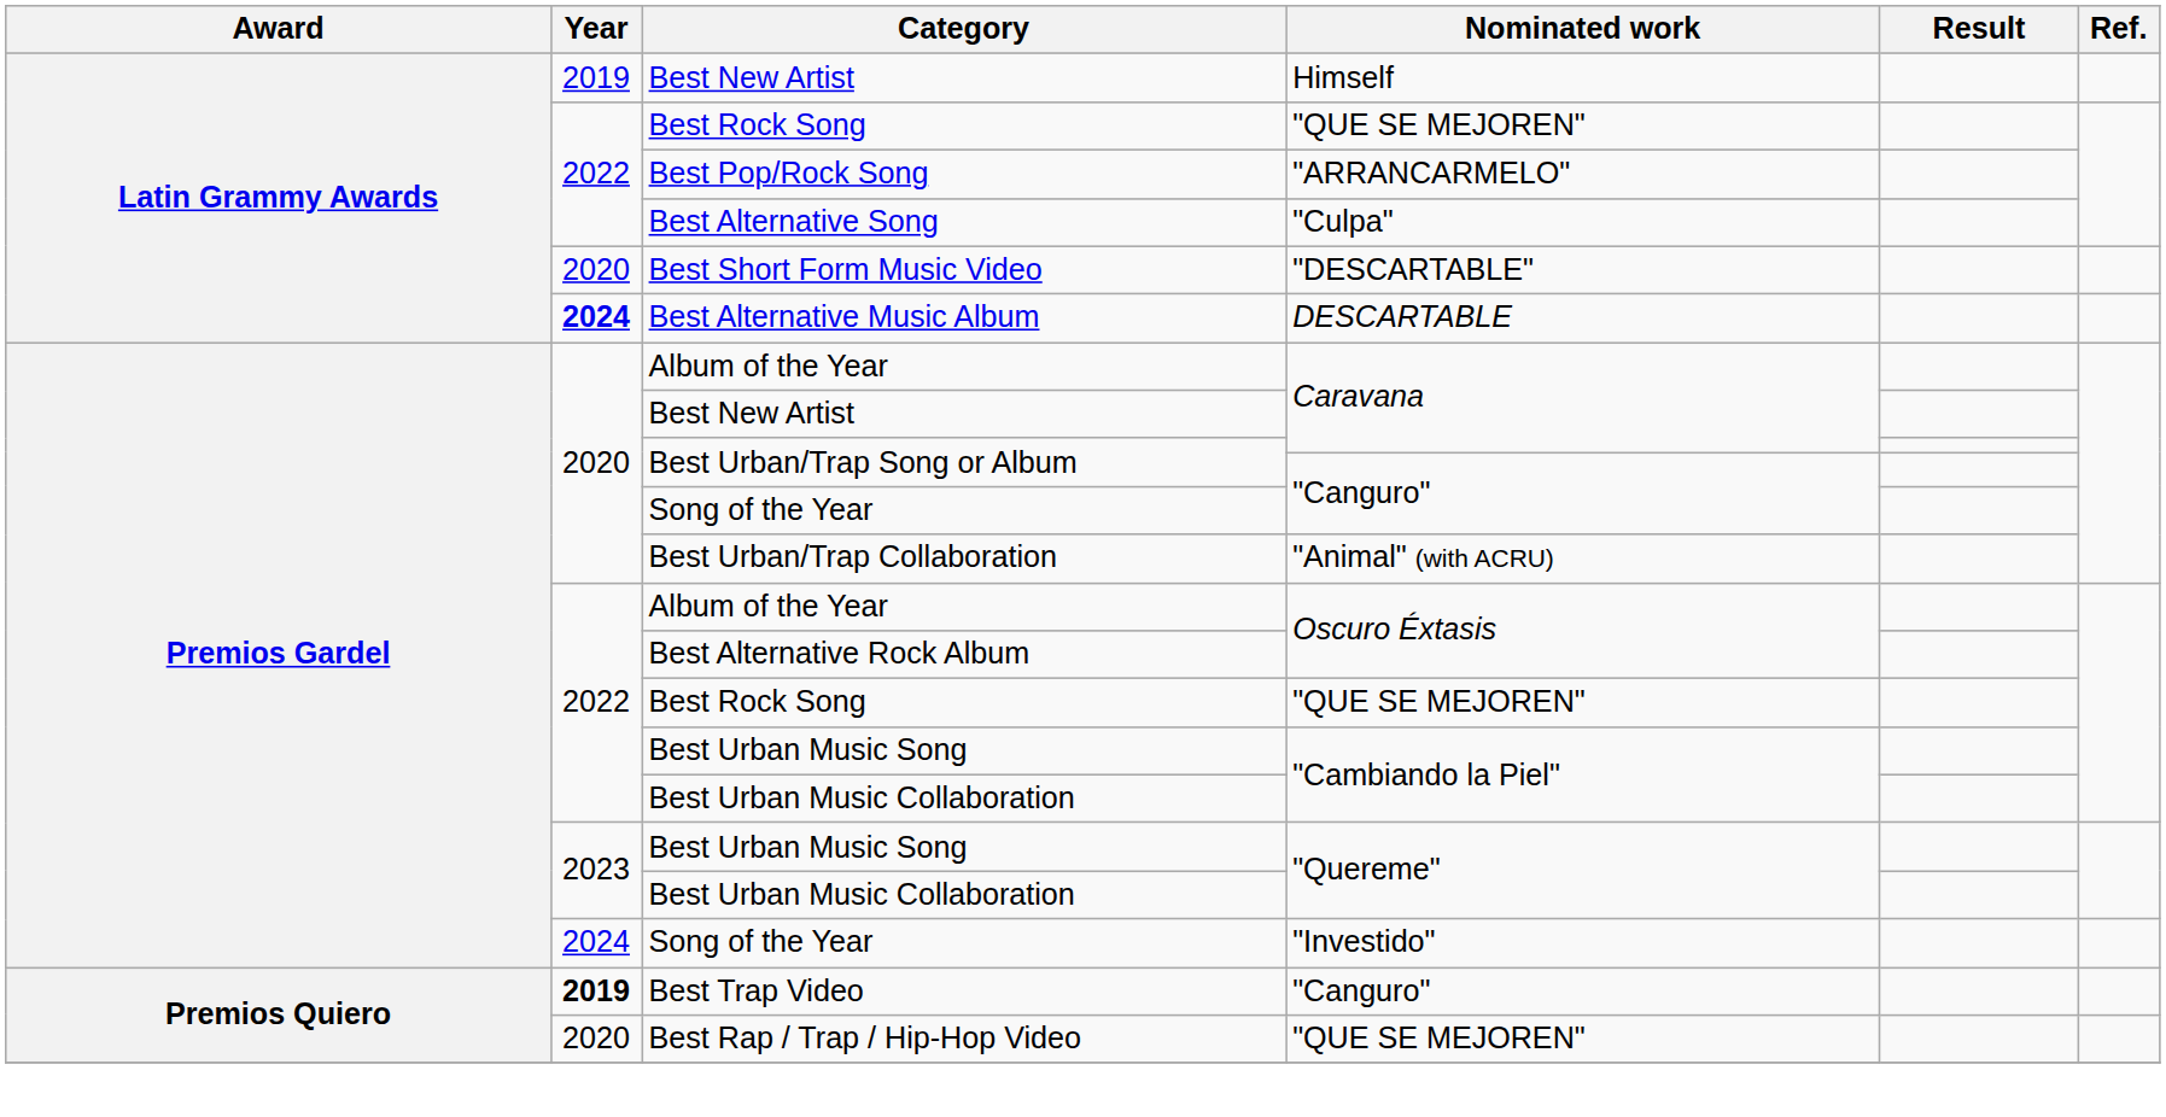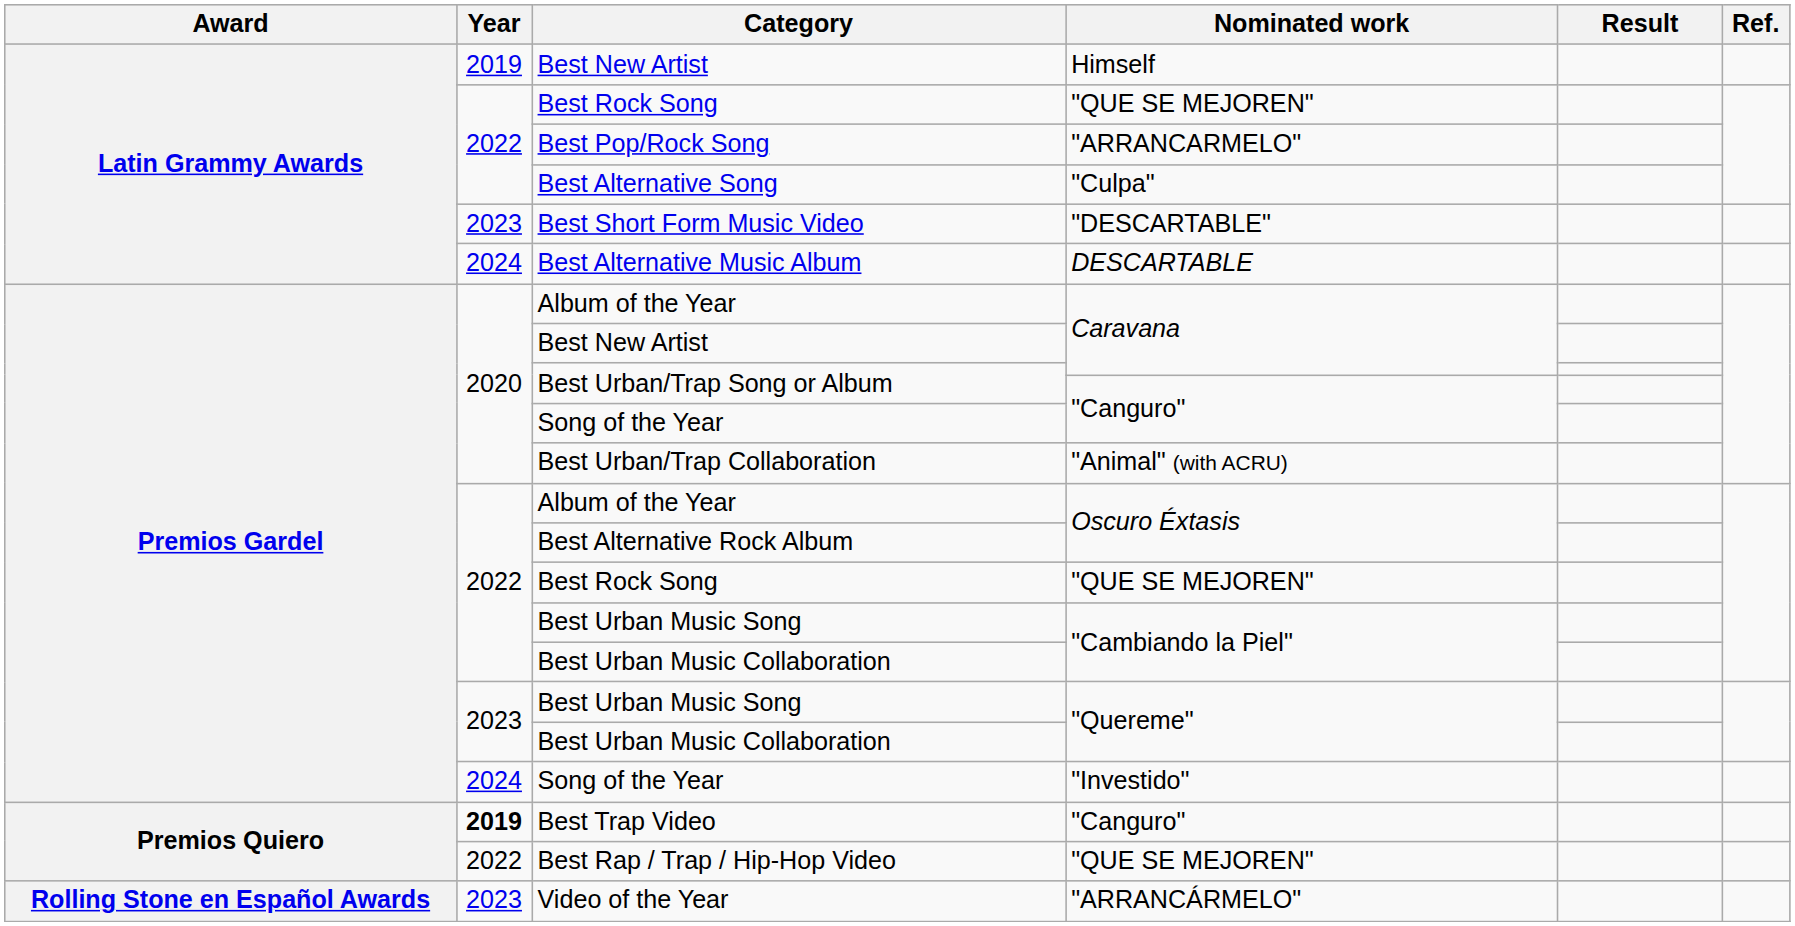 <table class="wikitable sortable plainrowheaders" style="width:90%;">
 <tr>
 <th style="width:22%;">Award</th>
 <th width=3%>Year</th>
 <th style="width:26%;">Category</th>
 <th style="width:24%;">Nominated work</th>
 <th style="width:8%;">Result</th>
 <th style="width:3%;">Ref.</th>
 </tr>
 <tr>
 <th rowspan="6" scope="row"><a href='#'>Latin Grammy Awards</a></th>
 <td style="text-align:center;"><a href='#'>2019</a></td>
 <td><a href='#'>Best New Artist</a></td>
 <td>Himself</td>
 <td></td>
 <td></td>
 </tr>
 <tr>
 <td rowspan="3" style="text-align:center;"><a href='#'>2022</a></td>
 <td><a href='#'>Best Rock Song</a></td>
 <td>"QUE SE MEJOREN"</td>
 <td></td>
 <td rowspan="3"></td>
 </tr>
 <tr>
 <td><a href='#'>Best Pop/Rock Song</a></td>
 <td>"ARRANCARMELO"</td>
 <td></td>
 </tr>
 <tr>
 <td><a href='#'>Best Alternative Song</a></td>
 <td>"Culpa" </td>
 <td></td>
 </tr>
 <tr>
-<td align="center"><a href='#'>2020</a></td>
+<td align="center"><a href='#'>2023</a></td>
 <td><a href='#'>Best Short Form Music Video</a></td>
 <td>"DESCARTABLE"</td>
 <td></td>
 <td></td>
 </tr>
 <tr>
-<td align="center"><strong><a href='#'>2024</a></strong></td>
+<td align="center"><a href='#'>2024</a></td>
 <td><a href='#'>Best Alternative Music Album</a></td>
 <td><em>DESCARTABLE</em></td>
 <td></td>
 <td align="center"></td>
 </tr>
 <tr>
 <th rowspan="14" scope="row"><a href='#'>Premios Gardel</a> </th>
 <td rowspan="6" style="text-align:center;">2020</td>
 <td>Album of the Year</td>
 <td rowspan="3"><em>Caravana</em></td>
 <td></td>
 <td rowspan="6"></td>
 </tr>
 <tr>
 <td>Best New Artist</td>
 <td></td>
 </tr>
 <tr>
 <td rowspan="2">Best Urban/Trap Song or Album</td>
 <td></td>
 </tr>
 <tr>
 <td rowspan="2">"Canguro"</td>
 <td></td>
 </tr>
 <tr>
 <td>Song of the Year</td>
 <td></td>
 </tr>
 <tr>
 <td>Best Urban/Trap Collaboration</td>
 <td>"Animal" <small>(with ACRU)</small></td>
 <td></td>
 </tr>
 <tr>
 <td rowspan="5" align="center">2022</td>
 <td>Album of the Year</td>
 <td rowspan="2"><em>Oscuro Éxtasis</em></td>
 <td></td>
 <td rowspan="5"></td>
 </tr>
 <tr>
 <td>Best Alternative Rock Album</td>
 <td></td>
 </tr>
 <tr>
 <td>Best Rock Song</td>
 <td>"QUE SE MEJOREN"</td>
 <td></td>
 </tr>
 <tr>
 <td>Best Urban Music Song</td>
 <td rowspan="2">"Cambiando la Piel" </td>
 <td></td>
 </tr>
 <tr>
 <td>Best Urban Music Collaboration</td>
 <td></td>
 </tr>
 <tr>
 <td rowspan="2" align="center">2023</td>
 <td>Best Urban Music Song</td>
 <td rowspan="2">"Quereme" </td>
 <td></td>
 <td rowspan="2"></td>
 </tr>
 <tr>
 <td>Best Urban Music Collaboration</td>
 <td></td>
 </tr>
 <tr>
 <td align="center"><a href='#'>2024</a></td>
 <td>Song of the Year</td>
 <td>"Investido" </td>
 <td></td>
 <td></td>
 </tr>
 <tr>
 <th rowspan="2" scope="row">Premios Quiero</th>
 <td align="center"><strong>2019</strong></td>
 <td>Best Trap Video</td>
 <td>"Canguro"</td>
 <td></td>
 <td></td>
 </tr>
 <tr>
-<td align="center">2020</td>
+<td align="center">2022</td>
 <td>Best Rap / Trap / Hip-Hop Video</td>
 <td>"QUE SE MEJOREN"</td>
 <td></td>
 <td></td>
 </tr>
 <tr>
+<th scope="row"><a href='#'>Rolling Stone en Español Awards</a></th>
+<td align="center"><a href='#'>2023</a></td>
+<td>Video of the Year</td>
+<td>"ARRANCÁRMELO"</td>
+<td></td>
+<td></td>
+</tr>
+<tr>
 </tr>
 </table>
